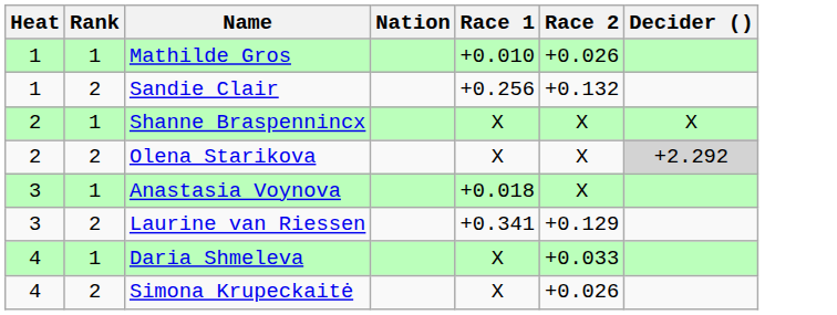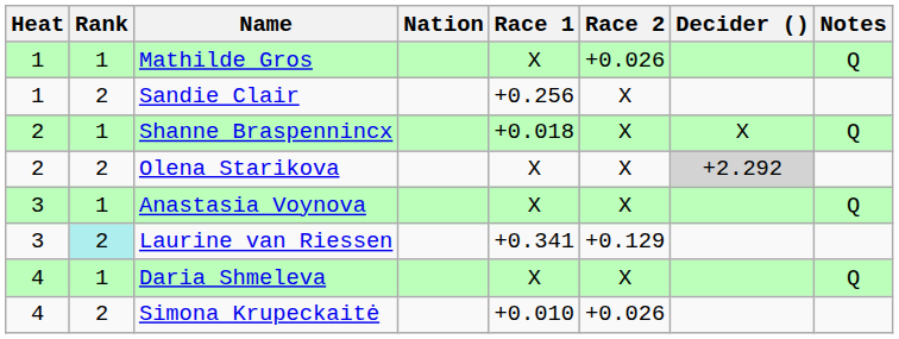 <table class="wikitable sortable" style="text-align:center">
 <tr>
 <th>Heat</th>
 <th>Rank</th>
 <th>Name</th>
 <th>Nation</th>
 <th>Race 1</th>
 <th>Race 2</th>
 <th>Decider ()</th>
+<th>Notes</th>
 </tr>
 <tr bgcolor=bbffbb>
 <td>1</td>
 <td>1</td>
 <td align=left><a href='#'>Mathilde Gros</a></td>
 <td align=left></td>
-<td>+0.010</td>
+<td>X</td>
 <td>+0.026</td>
 <td></td>
+<td>Q</td>
 </tr>
 <tr>
 <td>1</td>
 <td>2</td>
 <td align=left><a href='#'>Sandie Clair</a></td>
 <td align=left></td>
 <td>+0.256</td>
-<td>+0.132</td>
+<td>X</td>
+<td></td>
 <td></td>
 </tr>
 <tr bgcolor=bbffbb>
 <td>2</td>
 <td>1</td>
 <td align=left><a href='#'>Shanne Braspennincx</a></td>
 <td align=left></td>
+<td>+0.018</td>
 <td>X</td>
 <td>X</td>
-<td>X</td>
+<td>Q</td>
 </tr>
 <tr>
 <td>2</td>
 <td>2</td>
 <td align=left><a href='#'>Olena Starikova</a></td>
 <td align=left></td>
 <td>X</td>
 <td>X</td>
 <td style="background: lightgrey;">+2.292</td>
+<td></td>
 </tr>
 <tr bgcolor=bbffbb>
 <td>3</td>
 <td>1</td>
 <td align=left><a href='#'>Anastasia Voynova</a></td>
 <td align=left></td>
-<td>+0.018</td>
+<td>X</td>
 <td>X</td>
 <td></td>
+<td>Q</td>
 </tr>
 <tr>
 <td>3</td>
-<td>2</td>
+<td style="background: paleturquoise;">2</td>
 <td align=left><a href='#'>Laurine van Riessen</a></td>
 <td align=left></td>
 <td>+0.341</td>
 <td>+0.129</td>
+<td></td>
 <td></td>
 </tr>
 <tr bgcolor=bbffbb>
 <td>4</td>
 <td>1</td>
 <td align=left><a href='#'>Daria Shmeleva</a></td>
 <td align=left></td>
 <td>X</td>
-<td>+0.033</td>
+<td>X</td>
 <td></td>
+<td>Q</td>
 </tr>
 <tr>
 <td>4</td>
 <td>2</td>
 <td align=left><a href='#'>Simona Krupeckaitė</a></td>
 <td align=left></td>
-<td>X</td>
+<td>+0.010</td>
 <td>+0.026</td>
+<td></td>
 <td></td>
 </tr>
 </table>
